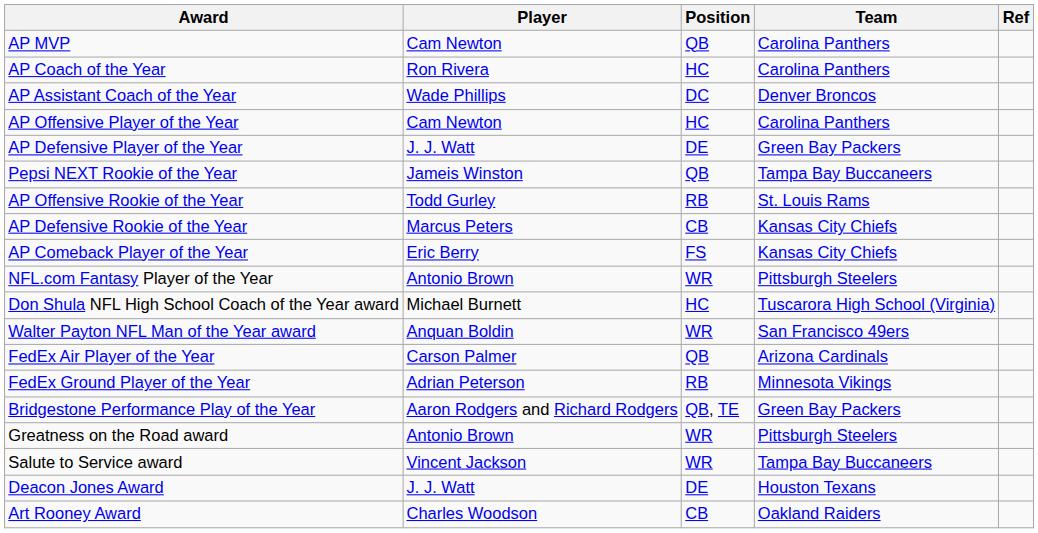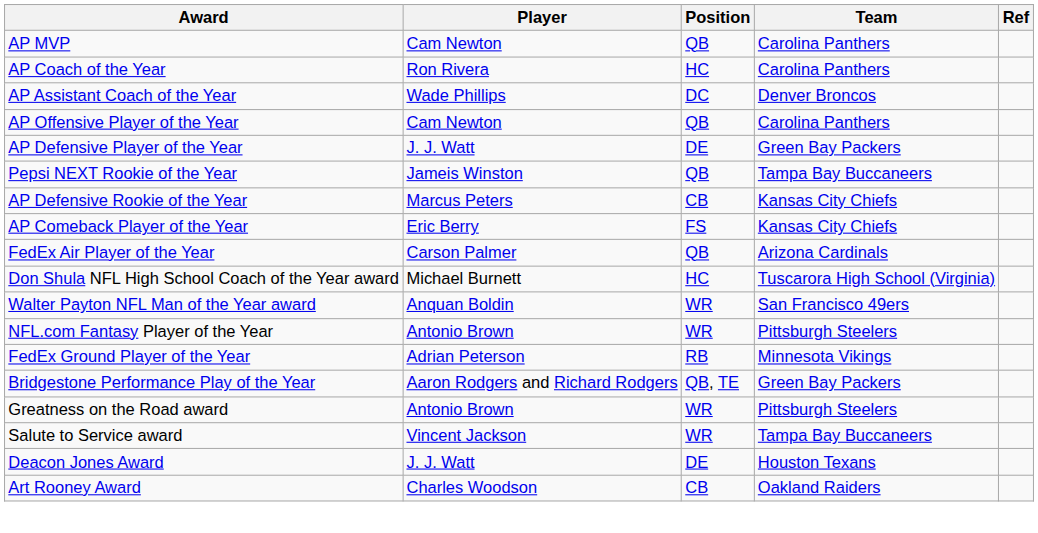 <table class="wikitable sortable">
 <tr>
 <th>Award</th>
 <th>Player</th>
 <th>Position</th>
 <th>Team</th>
 <th>Ref</th>
 </tr>
 <tr>
 <td><a href='#'>AP MVP</a></td>
 <td><a href='#'>Cam Newton</a></td>
 <td><a href='#'>QB</a></td>
 <td><a href='#'>Carolina Panthers</a></td>
 <td></td>
 </tr>
 <tr>
 <td><a href='#'>AP Coach of the Year</a></td>
 <td><a href='#'>Ron Rivera</a></td>
 <td><a href='#'>HC</a></td>
 <td><a href='#'>Carolina Panthers</a></td>
 <td></td>
 </tr>
 <tr>
 <td><a href='#'>AP Assistant Coach of the Year</a></td>
 <td><a href='#'>Wade Phillips</a></td>
 <td><a href='#'>DC</a></td>
 <td><a href='#'>Denver Broncos</a></td>
 <td></td>
 </tr>
 <tr>
 <td><a href='#'>AP Offensive Player of the Year</a></td>
 <td><a href='#'>Cam Newton</a></td>
-<td><a href='#'>HC</a></td>
+<td><a href='#'>QB</a></td>
 <td><a href='#'>Carolina Panthers</a></td>
 <td></td>
 </tr>
 <tr>
 <td><a href='#'>AP Defensive Player of the Year</a></td>
 <td><a href='#'>J. J. Watt</a></td>
 <td><a href='#'>DE</a></td>
 <td><a href='#'>Green Bay Packers</a></td>
 <td></td>
 </tr>
 <tr>
 <td><a href='#'>Pepsi NEXT Rookie of the Year</a></td>
 <td><a href='#'>Jameis Winston</a></td>
 <td><a href='#'>QB</a></td>
 <td><a href='#'>Tampa Bay Buccaneers</a></td>
 <td></td>
 </tr>
 <tr>
-<td><a href='#'>AP Offensive Rookie of the Year</a></td>
-<td><a href='#'>Todd Gurley</a></td>
-<td><a href='#'>RB</a></td>
-<td><a href='#'>St. Louis Rams</a></td>
-<td></td>
-</tr>
-<tr>
 <td><a href='#'>AP Defensive Rookie of the Year</a></td>
 <td><a href='#'>Marcus Peters</a></td>
 <td><a href='#'>CB</a></td>
 <td><a href='#'>Kansas City Chiefs</a></td>
 <td></td>
 </tr>
 <tr>
 <td><a href='#'>AP Comeback Player of the Year</a></td>
 <td><a href='#'>Eric Berry</a></td>
 <td><a href='#'>FS</a></td>
 <td><a href='#'>Kansas City Chiefs</a></td>
 <td></td>
 </tr>
 <tr>
-<td><a href='#'>NFL.com Fantasy</a> Player of the Year</td>
-<td><a href='#'>Antonio Brown</a></td>
-<td><a href='#'>WR</a></td>
-<td><a href='#'>Pittsburgh Steelers</a></td>
+<td><a href='#'>FedEx Air Player of the Year</a></td>
+<td><a href='#'>Carson Palmer</a></td>
+<td><a href='#'>QB</a></td>
+<td><a href='#'>Arizona Cardinals</a></td>
 <td></td>
 </tr>
 <tr>
 <td><a href='#'>Don Shula</a> NFL High School Coach of the Year award</td>
 <td>Michael Burnett</td>
 <td><a href='#'>HC</a></td>
 <td><a href='#'>Tuscarora High School (Virginia)</a></td>
 <td></td>
 </tr>
 <tr>
 <td><a href='#'>Walter Payton NFL Man of the Year award</a></td>
 <td><a href='#'>Anquan Boldin</a></td>
 <td><a href='#'>WR</a></td>
 <td><a href='#'>San Francisco 49ers</a></td>
 <td></td>
 </tr>
 <tr>
-<td><a href='#'>FedEx Air Player of the Year</a></td>
-<td><a href='#'>Carson Palmer</a></td>
-<td><a href='#'>QB</a></td>
-<td><a href='#'>Arizona Cardinals</a></td>
+<td><a href='#'>NFL.com Fantasy</a> Player of the Year</td>
+<td><a href='#'>Antonio Brown</a></td>
+<td><a href='#'>WR</a></td>
+<td><a href='#'>Pittsburgh Steelers</a></td>
 <td></td>
 </tr>
 <tr>
 <td><a href='#'>FedEx Ground Player of the Year</a></td>
 <td><a href='#'>Adrian Peterson</a></td>
 <td><a href='#'>RB</a></td>
 <td><a href='#'>Minnesota Vikings</a></td>
 <td></td>
 </tr>
 <tr>
 <td><a href='#'>Bridgestone Performance Play of the Year</a></td>
 <td><a href='#'>Aaron Rodgers</a> and <a href='#'>Richard Rodgers</a></td>
 <td><a href='#'>QB</a>, <a href='#'>TE</a></td>
 <td><a href='#'>Green Bay Packers</a></td>
 <td></td>
 </tr>
 <tr>
 <td>Greatness on the Road award</td>
 <td><a href='#'>Antonio Brown</a></td>
 <td><a href='#'>WR</a></td>
 <td><a href='#'>Pittsburgh Steelers</a></td>
 <td></td>
 </tr>
 <tr>
 <td>Salute to Service award</td>
 <td><a href='#'>Vincent Jackson</a></td>
 <td><a href='#'>WR</a></td>
 <td><a href='#'>Tampa Bay Buccaneers</a></td>
 <td></td>
 </tr>
 <tr>
 <td><a href='#'>Deacon Jones Award</a></td>
 <td><a href='#'>J. J. Watt</a></td>
 <td><a href='#'>DE</a></td>
 <td><a href='#'>Houston Texans</a></td>
 <td></td>
 </tr>
 <tr>
 <td><a href='#'>Art Rooney Award</a></td>
 <td><a href='#'>Charles Woodson</a></td>
 <td><a href='#'>CB</a></td>
 <td><a href='#'>Oakland Raiders</a></td>
 <td></td>
 </tr>
 </table>
